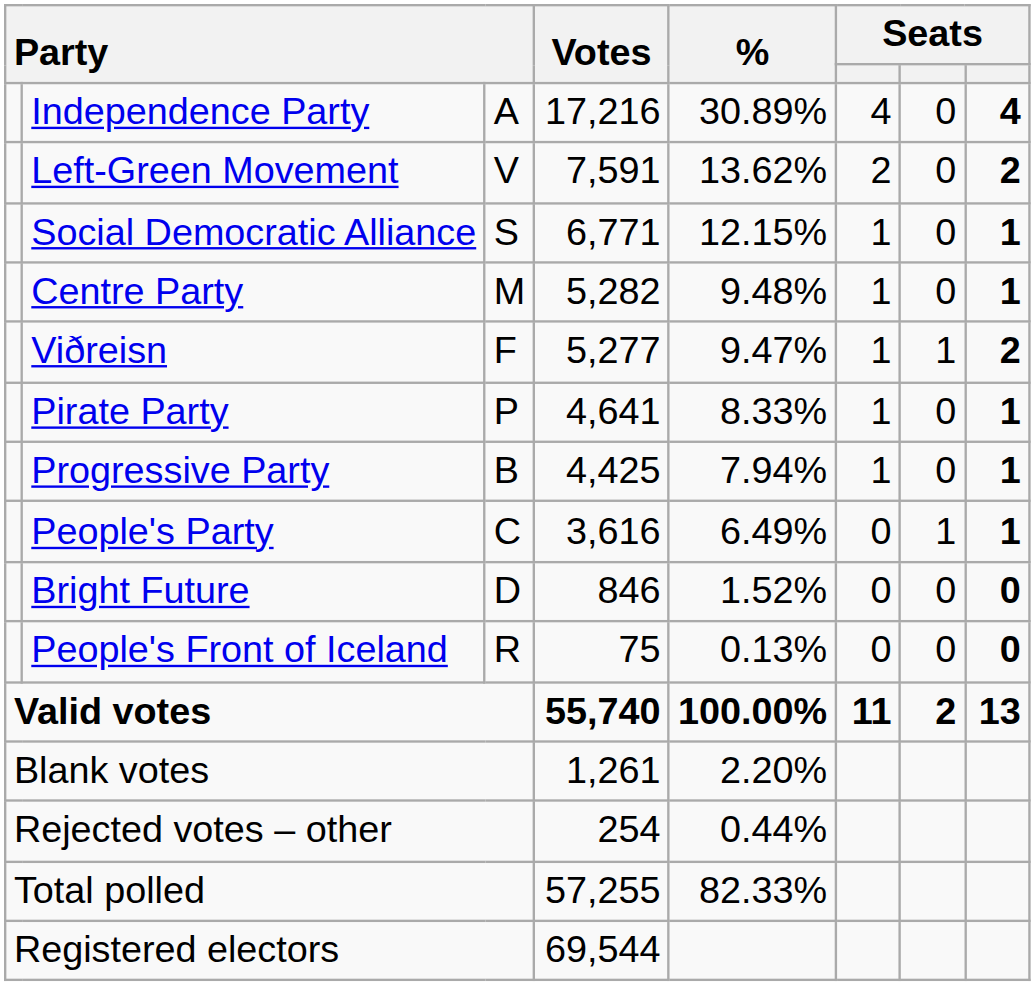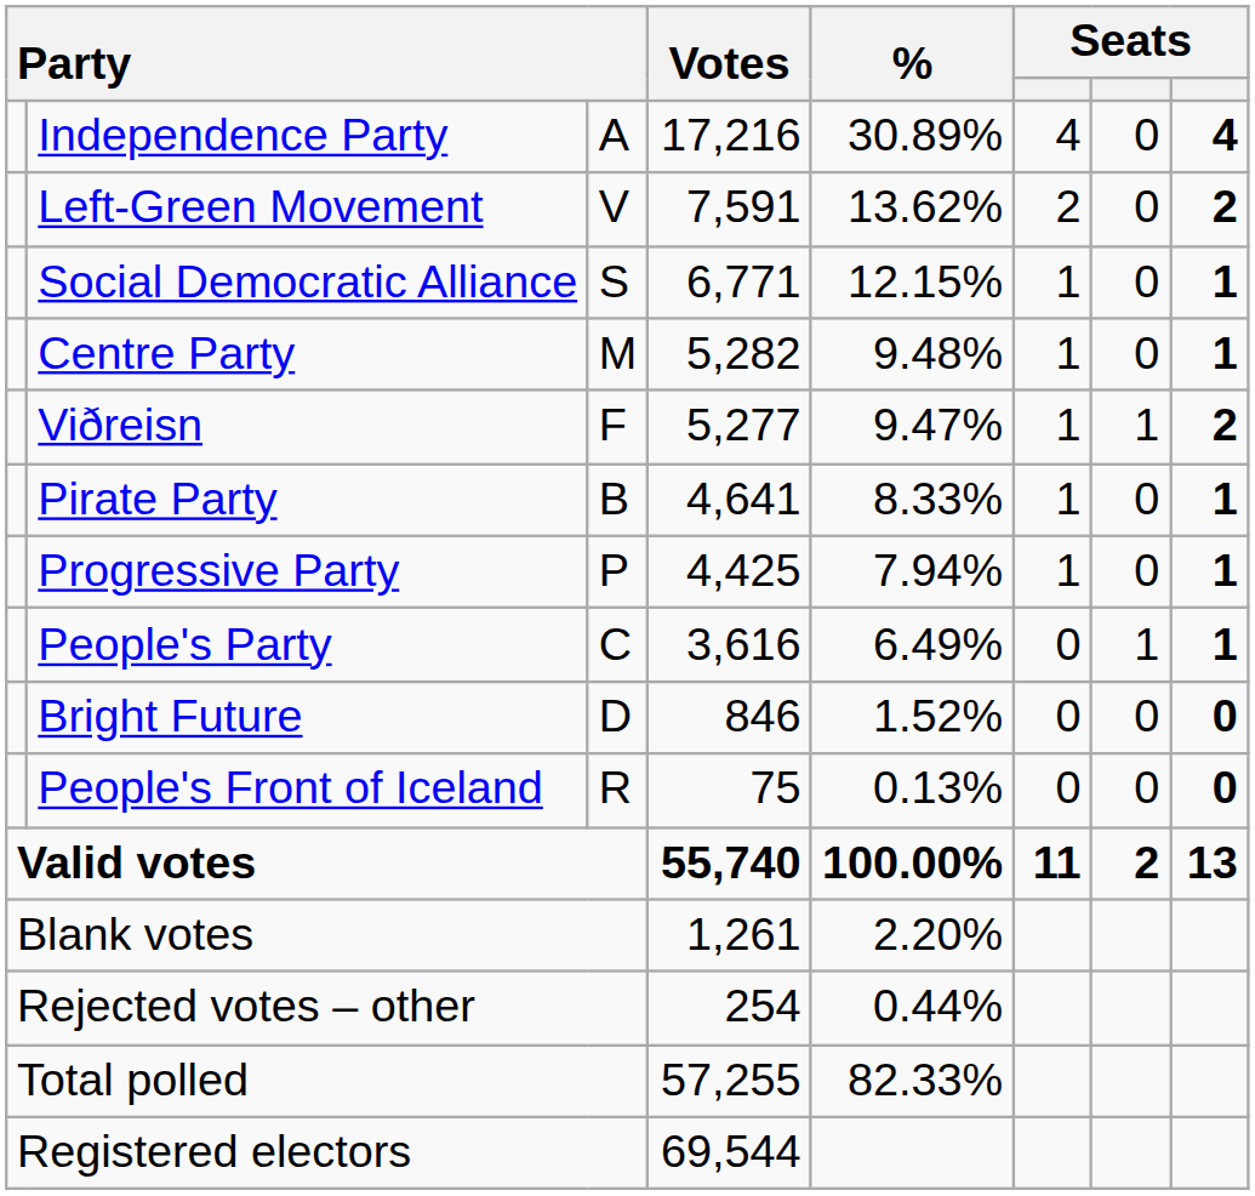 <table class="wikitable" border="1" style="text-align:right;">
 <tr>
 <th style="text-align:left;" valign=bottom rowspan=2 colspan=3>Party</th>
 <th align=center valign=bottom rowspan=2 width="50">Votes</th>
 <th align=center valign=bottom rowspan=2 width="50">%</th>
 <th colspan=3>Seats</th>
 </tr>
 <tr>
 <th align=center valign=bottom width="20"><small></small></th>
 <th align=center valign=bottom width="20"><small><a href='#'></a></small></th>
 <th align=center valign=bottom width="20"><small></small></th>
 </tr>
 <tr>
 <td></td>
 <td align=left><a href='#'>Independence Party</a></td>
 <td align=left>A</td>
 <td>17,216</td>
 <td>30.89%</td>
 <td>4</td>
 <td>0</td>
 <td><strong>4</strong></td>
 </tr>
 <tr>
 <td></td>
 <td align=left><a href='#'>Left-Green Movement</a></td>
 <td align=left>V</td>
 <td>7,591</td>
 <td>13.62%</td>
 <td>2</td>
 <td>0</td>
 <td><strong>2</strong></td>
 </tr>
 <tr>
 <td></td>
 <td align=left style="white-space: nowrap;"><a href='#'>Social Democratic Alliance</a></td>
 <td align=left>S</td>
 <td>6,771</td>
 <td>12.15%</td>
 <td>1</td>
 <td>0</td>
 <td><strong>1</strong></td>
 </tr>
 <tr>
 <td></td>
 <td align=left><a href='#'>Centre Party</a></td>
 <td align=left>M</td>
 <td>5,282</td>
 <td>9.48%</td>
 <td>1</td>
 <td>0</td>
 <td><strong>1</strong></td>
 </tr>
 <tr>
 <td></td>
 <td align=left><a href='#'>Viðreisn</a></td>
 <td align=left>F</td>
 <td>5,277</td>
 <td>9.47%</td>
 <td>1</td>
 <td>1</td>
 <td><strong>2</strong></td>
 </tr>
 <tr>
 <td></td>
 <td align=left><a href='#'>Pirate Party</a></td>
-<td align=left>P</td>
+<td align=left>B</td>
 <td>4,641</td>
 <td>8.33%</td>
 <td>1</td>
 <td>0</td>
 <td><strong>1</strong></td>
 </tr>
 <tr>
 <td></td>
 <td align=left><a href='#'>Progressive Party</a></td>
-<td align=left>B</td>
+<td align=left>P</td>
 <td>4,425</td>
 <td>7.94%</td>
 <td>1</td>
 <td>0</td>
 <td><strong>1</strong></td>
 </tr>
 <tr>
 <td></td>
 <td align=left><a href='#'>People's Party</a></td>
 <td align=left>C</td>
 <td>3,616</td>
 <td>6.49%</td>
 <td>0</td>
 <td>1</td>
 <td><strong>1</strong></td>
 </tr>
 <tr>
 <td></td>
 <td align=left><a href='#'>Bright Future</a></td>
 <td align=left>D</td>
 <td>846</td>
 <td>1.52%</td>
 <td>0</td>
 <td>0</td>
 <td><strong>0</strong></td>
 </tr>
 <tr>
 <td></td>
 <td align=left><a href='#'>People's Front of Iceland</a></td>
 <td align=left>R</td>
 <td>75</td>
 <td>0.13%</td>
 <td>0</td>
 <td>0</td>
 <td><strong>0</strong></td>
 </tr>
 <tr style="font-weight:bold">
 <td align=left colspan=3>Valid votes</td>
 <td>55,740</td>
 <td>100.00%</td>
 <td>11</td>
 <td>2</td>
 <td>13</td>
 </tr>
 <tr>
 <td align=left colspan=3>Blank votes</td>
 <td>1,261</td>
 <td>2.20%</td>
 <td></td>
 <td></td>
 <td></td>
 </tr>
 <tr>
 <td align=left colspan=3>Rejected votes – other</td>
 <td>254</td>
 <td>0.44%</td>
 <td></td>
 <td></td>
 <td></td>
 </tr>
 <tr>
 <td align=left colspan=3>Total polled</td>
 <td>57,255</td>
 <td>82.33%</td>
 <td></td>
 <td></td>
 <td></td>
 </tr>
 <tr>
 <td align=left colspan=3>Registered electors</td>
 <td>69,544</td>
 <td></td>
 <td></td>
 <td></td>
 <td></td>
 </tr>
 </table>
